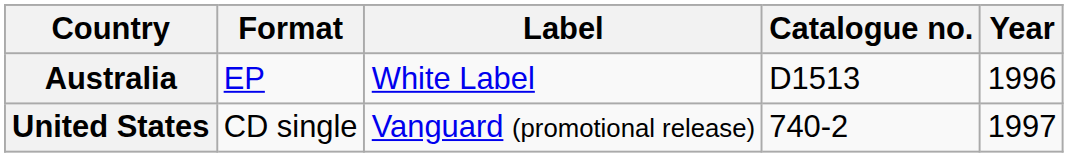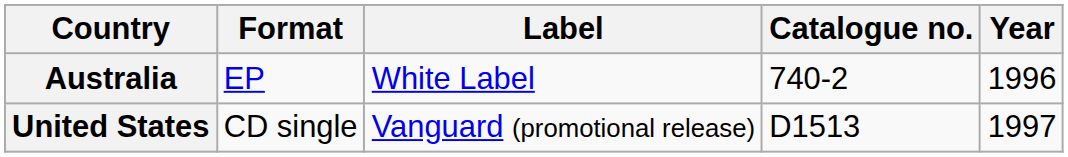 <table class="wikitable plainrowheaders">
 <tr>
 <th>Country</th>
 <th>Format</th>
 <th>Label</th>
 <th>Catalogue no.</th>
 <th>Year</th>
 </tr>
 <tr>
 <th scope="row">Australia</th>
 <td><a href='#'>EP</a></td>
 <td><a href='#'>White Label</a></td>
-<td>D1513</td>
+<td>740-2</td>
 <td>1996</td>
 </tr>
 <tr>
 <th scope="row">United States</th>
 <td>CD single</td>
 <td><a href='#'>Vanguard</a> <small>(promotional release)</small></td>
-<td>740-2</td>
+<td>D1513</td>
 <td>1997</td>
 </tr>
 </table>
